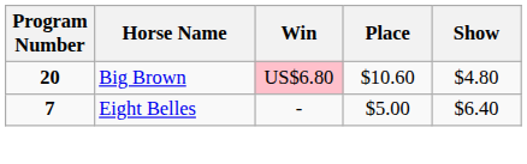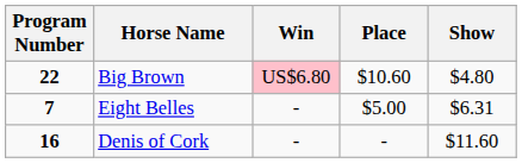 <table class="wikitable sortable" style="font-size:90%">
 <tr>
 <th width="58px">Program<br>Number</th>
 <th width="110px">Horse Name<br></th>
 <th width="58px">Win<br></th>
 <th width="58px">Place<br></th>
 <th width="58px">Show</th>
 </tr>
 <tr>
-<td align=center><strong>20</strong></td>
+<td align=center><strong>22</strong></td>
 <td><a href='#'>Big Brown</a></td>
 <td align=center style="background: pink;">US$6.80</td>
 <td align=center>$10.60</td>
 <td align=center>$4.80</td>
 </tr>
 <tr>
 <td align=center><strong>7</strong></td>
 <td><a href='#'>Eight Belles</a></td>
 <td align=center>-</td>
 <td align=center>$5.00</td>
-<td align=center>$6.40</td>
+<td align=center>$6.31</td>
+</tr>
+<tr>
+<td align=center><strong>16</strong></td>
+<td><a href='#'>Denis of Cork</a></td>
+<td align=center>-</td>
+<td align=center>-</td>
+<td align=center>$11.60</td>
 </tr>
 </table>
